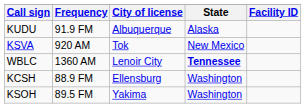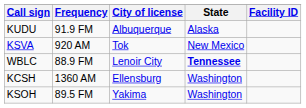 <table class="wikitable sortable">
 <tr>
 </tr>
 <tr>
 <th><a href='#'>Call sign</a></th>
 <th data-sort-type="number"><a href='#'>Frequency</a></th>
 <th><a href='#'>City of license</a></th>
 <th>State</th>
 <th data-sort-type="number"><a href='#'>Facility ID</a></th>
 </tr>
 <tr>
 <td>KUDU</td>
 <td>91.9 FM</td>
 <td><a href='#'>Albuquerque</a></td>
 <td><a href='#'>Alaska</a></td>
 <td></td>
 </tr>
 <tr>
 <td><a href='#'>KSVA</a></td>
 <td>920 AM</td>
 <td><a href='#'>Tok</a></td>
 <td><a href='#'>New Mexico</a></td>
 <td></td>
 </tr>
 <tr>
 <td>WBLC</td>
-<td>1360 AM</td>
+<td>88.9 FM</td>
 <td><a href='#'>Lenoir City</a></td>
 <td><strong><a href='#'>Tennessee</a></strong></td>
 <td></td>
 </tr>
 <tr>
 <td>KCSH</td>
-<td>88.9 FM</td>
+<td>1360 AM</td>
 <td><a href='#'>Ellensburg</a></td>
 <td><a href='#'>Washington</a></td>
 <td></td>
 </tr>
 <tr>
 <td>KSOH</td>
 <td>89.5 FM</td>
 <td><a href='#'>Yakima</a></td>
 <td><a href='#'>Washington</a></td>
 <td></td>
 </tr>
 </table>
